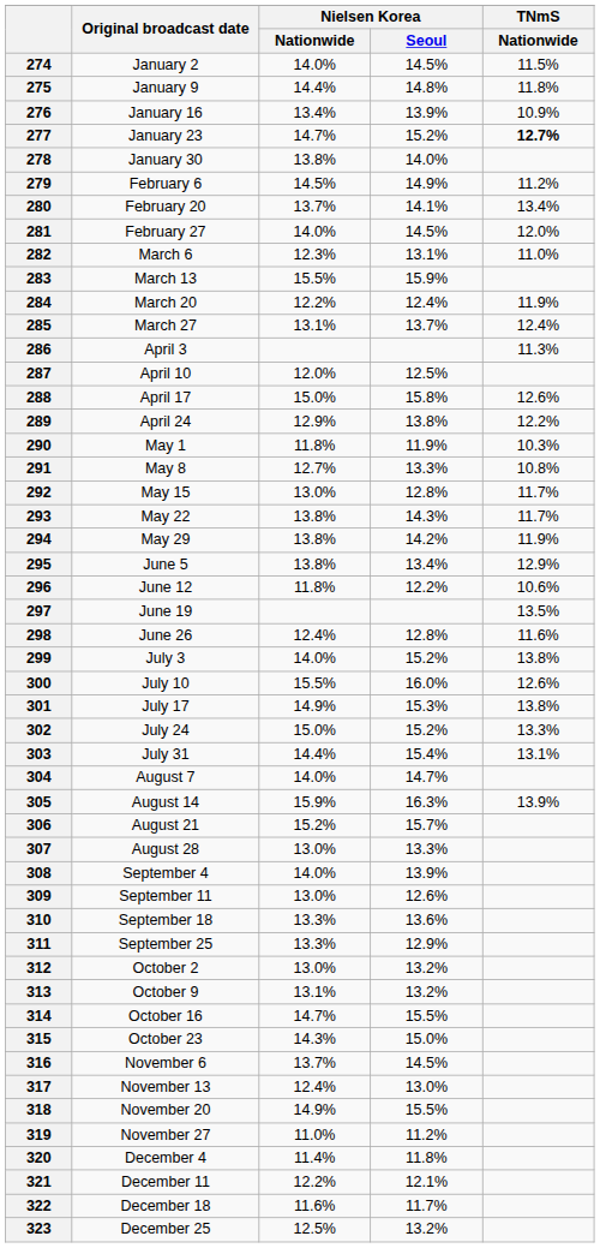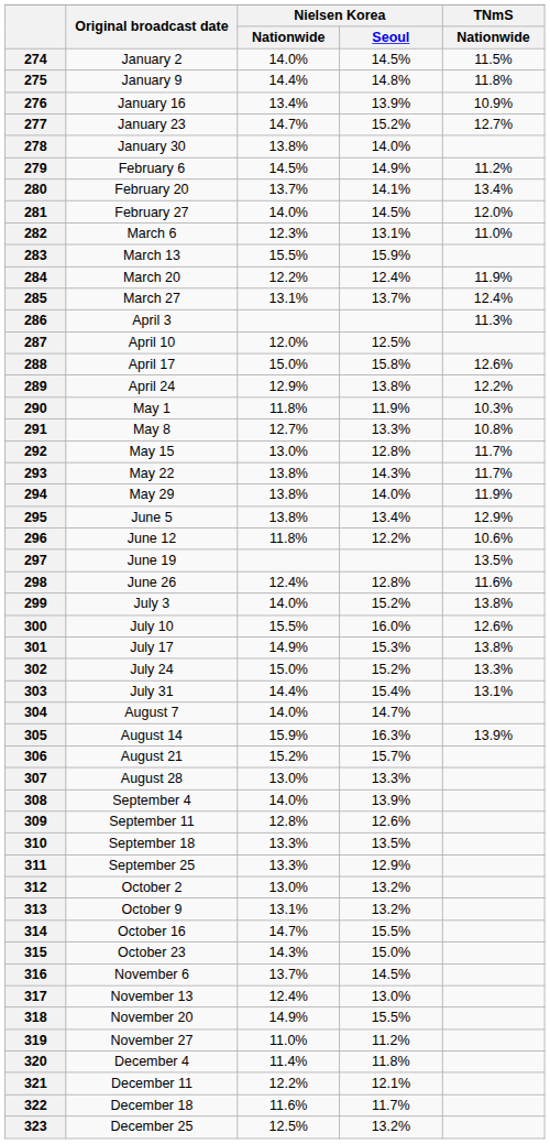 <table class="wikitable sortable" style="text-align:center; margin-left: auto; margin-right: auto">
 <tr>
 </tr>
 <tr>
 <th scope="col" rowspan="2" style="width:4em"></th>
 <th scope="col" rowspan="2" style="width:12em">Original broadcast date</th>
 <th scope="col" colspan="2">Nielsen Korea</th>
 <th scope="col">TNmS</th>
 </tr>
 <tr>
 <th scope="col" style="width:7em">Nationwide</th>
 <th scope="col" style="width:7em"><a href='#'>Seoul</a></th>
 <th scope="col" style="width:7em">Nationwide</th>
 </tr>
 <tr>
 <th scope="col">274</th>
 <td>January 2</td>
 <td>14.0%</td>
 <td>14.5%</td>
 <td>11.5%</td>
 </tr>
 <tr>
 <th scope="col">275</th>
 <td>January 9</td>
 <td>14.4%</td>
 <td>14.8%</td>
 <td>11.8%</td>
 </tr>
 <tr>
 <th scope="col">276</th>
 <td>January 16</td>
 <td>13.4%</td>
 <td>13.9%</td>
 <td>10.9%</td>
 </tr>
 <tr>
 <th scope="col">277</th>
 <td>January 23</td>
 <td>14.7%</td>
 <td>15.2%</td>
-<td><strong>12.7%</strong></td>
+<td>12.7%</td>
 </tr>
 <tr>
 <th scope="col">278</th>
 <td>January 30</td>
 <td>13.8%</td>
 <td>14.0%</td>
 <td><strong></strong></td>
 </tr>
 <tr>
 <th scope="col">279</th>
 <td>February 6</td>
 <td>14.5%</td>
 <td>14.9%</td>
 <td>11.2%</td>
 </tr>
 <tr>
 <th scope="col">280</th>
 <td>February 20</td>
 <td>13.7%</td>
 <td>14.1%</td>
 <td>13.4%</td>
 </tr>
 <tr>
 <th scope="col">281</th>
 <td>February 27</td>
 <td>14.0%</td>
 <td>14.5%</td>
 <td>12.0%</td>
 </tr>
 <tr>
 <th scope="col">282</th>
 <td>March 6</td>
 <td>12.3%</td>
 <td>13.1%</td>
 <td>11.0%</td>
 </tr>
 <tr>
 <th scope="col">283</th>
 <td>March 13</td>
 <td>15.5%</td>
 <td>15.9%</td>
 <td><strong></strong></td>
 </tr>
 <tr>
 <th scope="col">284</th>
 <td>March 20</td>
 <td>12.2%</td>
 <td>12.4%</td>
 <td>11.9%</td>
 </tr>
 <tr>
 <th scope="col">285</th>
 <td>March 27</td>
 <td>13.1%</td>
 <td>13.7%</td>
 <td>12.4%</td>
 </tr>
 <tr>
 <th scope="col">286</th>
 <td>April 3</td>
 <td><strong></strong></td>
 <td><strong></strong></td>
 <td>11.3%</td>
 </tr>
 <tr>
 <th scope="col">287</th>
 <td>April 10</td>
 <td>12.0%</td>
 <td>12.5%</td>
 <td></td>
 </tr>
 <tr>
 <th scope="col">288</th>
 <td>April 17</td>
 <td>15.0%</td>
 <td>15.8%</td>
 <td>12.6%</td>
 </tr>
 <tr>
 <th scope="col">289</th>
 <td>April 24</td>
 <td>12.9%</td>
 <td>13.8%</td>
 <td>12.2%</td>
 </tr>
 <tr>
 <th scope="col">290</th>
 <td>May 1</td>
 <td>11.8%</td>
 <td>11.9%</td>
 <td>10.3%</td>
 </tr>
 <tr>
 <th scope="col">291</th>
 <td>May 8</td>
 <td>12.7%</td>
 <td>13.3%</td>
 <td>10.8%</td>
 </tr>
 <tr>
 <th scope="col">292</th>
 <td>May 15</td>
 <td>13.0%</td>
 <td>12.8%</td>
 <td>11.7%</td>
 </tr>
 <tr>
 <th scope="col">293</th>
 <td>May 22</td>
 <td>13.8%</td>
 <td>14.3%</td>
 <td>11.7%</td>
 </tr>
 <tr>
 <th scope="col">294</th>
 <td>May 29</td>
 <td>13.8%</td>
-<td>14.2%</td>
+<td>14.0%</td>
 <td>11.9%</td>
 </tr>
 <tr>
 <th scope="col">295</th>
 <td>June 5</td>
 <td>13.8%</td>
 <td>13.4%</td>
 <td>12.9%</td>
 </tr>
 <tr>
 <th scope="col">296</th>
 <td>June 12</td>
 <td>11.8%</td>
 <td>12.2%</td>
 <td>10.6%</td>
 </tr>
 <tr>
 <th scope="col">297</th>
 <td>June 19</td>
 <td><strong></strong></td>
 <td><strong></strong></td>
 <td>13.5%</td>
 </tr>
 <tr>
 <th scope="col">298</th>
 <td>June 26</td>
 <td>12.4%</td>
 <td>12.8%</td>
 <td>11.6%</td>
 </tr>
 <tr>
 <th scope="col">299</th>
 <td>July 3</td>
 <td>14.0%</td>
 <td>15.2%</td>
 <td>13.8%</td>
 </tr>
 <tr>
 <th scope="col">300</th>
 <td>July 10</td>
 <td>15.5%</td>
 <td>16.0%</td>
 <td>12.6%</td>
 </tr>
 <tr>
 <th scope="col">301</th>
 <td>July 17</td>
 <td>14.9%</td>
 <td>15.3%</td>
 <td>13.8%</td>
 </tr>
 <tr>
 <th scope="col">302</th>
 <td>July 24</td>
 <td>15.0%</td>
 <td>15.2%</td>
 <td>13.3%</td>
 </tr>
 <tr>
 <th scope="col">303</th>
 <td>July 31</td>
 <td>14.4%</td>
 <td>15.4%</td>
 <td>13.1%</td>
 </tr>
 <tr>
 <th scope="col">304</th>
 <td>August 7</td>
 <td>14.0%</td>
 <td>14.7%</td>
 <td></td>
 </tr>
 <tr>
 <th scope="col">305</th>
 <td>August 14</td>
 <td>15.9%</td>
 <td>16.3%</td>
 <td>13.9%</td>
 </tr>
 <tr>
 <th scope="col">306</th>
 <td>August 21</td>
 <td>15.2%</td>
 <td>15.7%</td>
 <td></td>
 </tr>
 <tr>
 <th scope="col">307</th>
 <td>August 28</td>
 <td>13.0%</td>
 <td>13.3%</td>
 <td></td>
 </tr>
 <tr>
 <th scope="col">308</th>
 <td>September 4</td>
 <td>14.0%</td>
 <td>13.9%</td>
 <td></td>
 </tr>
 <tr>
 <th scope="col">309</th>
 <td>September 11</td>
-<td>13.0%</td>
+<td>12.8%</td>
 <td>12.6%</td>
 <td></td>
 </tr>
 <tr>
 <th scope="col">310</th>
 <td>September 18</td>
 <td>13.3%</td>
-<td>13.6%</td>
+<td>13.5%</td>
 <td></td>
 </tr>
 <tr>
 <th scope="col">311</th>
 <td>September 25</td>
 <td>13.3%</td>
 <td>12.9%</td>
 <td></td>
 </tr>
 <tr>
 <th scope="col">312</th>
 <td>October 2</td>
 <td>13.0%</td>
 <td>13.2%</td>
 <td></td>
 </tr>
 <tr>
 <th scope="col">313</th>
 <td>October 9</td>
 <td>13.1%</td>
 <td>13.2%</td>
 <td></td>
 </tr>
 <tr>
 <th scope="col">314</th>
 <td>October 16</td>
 <td>14.7%</td>
 <td>15.5%</td>
 <td></td>
 </tr>
 <tr>
 <th scope="col">315</th>
 <td>October 23</td>
 <td>14.3%</td>
 <td>15.0%</td>
 <td></td>
 </tr>
 <tr>
 <th scope="col">316</th>
 <td>November 6</td>
 <td>13.7%</td>
 <td>14.5%</td>
 <td></td>
 </tr>
 <tr>
 <th scope="col">317</th>
 <td>November 13</td>
 <td>12.4%</td>
 <td>13.0%</td>
 <td></td>
 </tr>
 <tr>
 <th scope="col">318</th>
 <td>November 20</td>
 <td>14.9%</td>
 <td>15.5%</td>
 <td></td>
 </tr>
 <tr>
 <th scope="col">319</th>
 <td>November 27</td>
 <td>11.0%</td>
 <td>11.2%</td>
 <td></td>
 </tr>
 <tr>
 <th scope="col">320</th>
 <td>December 4</td>
 <td>11.4%</td>
 <td>11.8%</td>
 <td></td>
 </tr>
 <tr>
 <th scope="col">321</th>
 <td>December 11</td>
 <td>12.2%</td>
 <td>12.1%</td>
 <td></td>
 </tr>
 <tr>
 <th scope="col">322</th>
 <td>December 18</td>
 <td>11.6%</td>
 <td>11.7%</td>
 <td></td>
 </tr>
 <tr>
 <th scope="col">323</th>
 <td>December 25</td>
 <td>12.5%</td>
 <td>13.2%</td>
 <td></td>
 </tr>
 </table>
